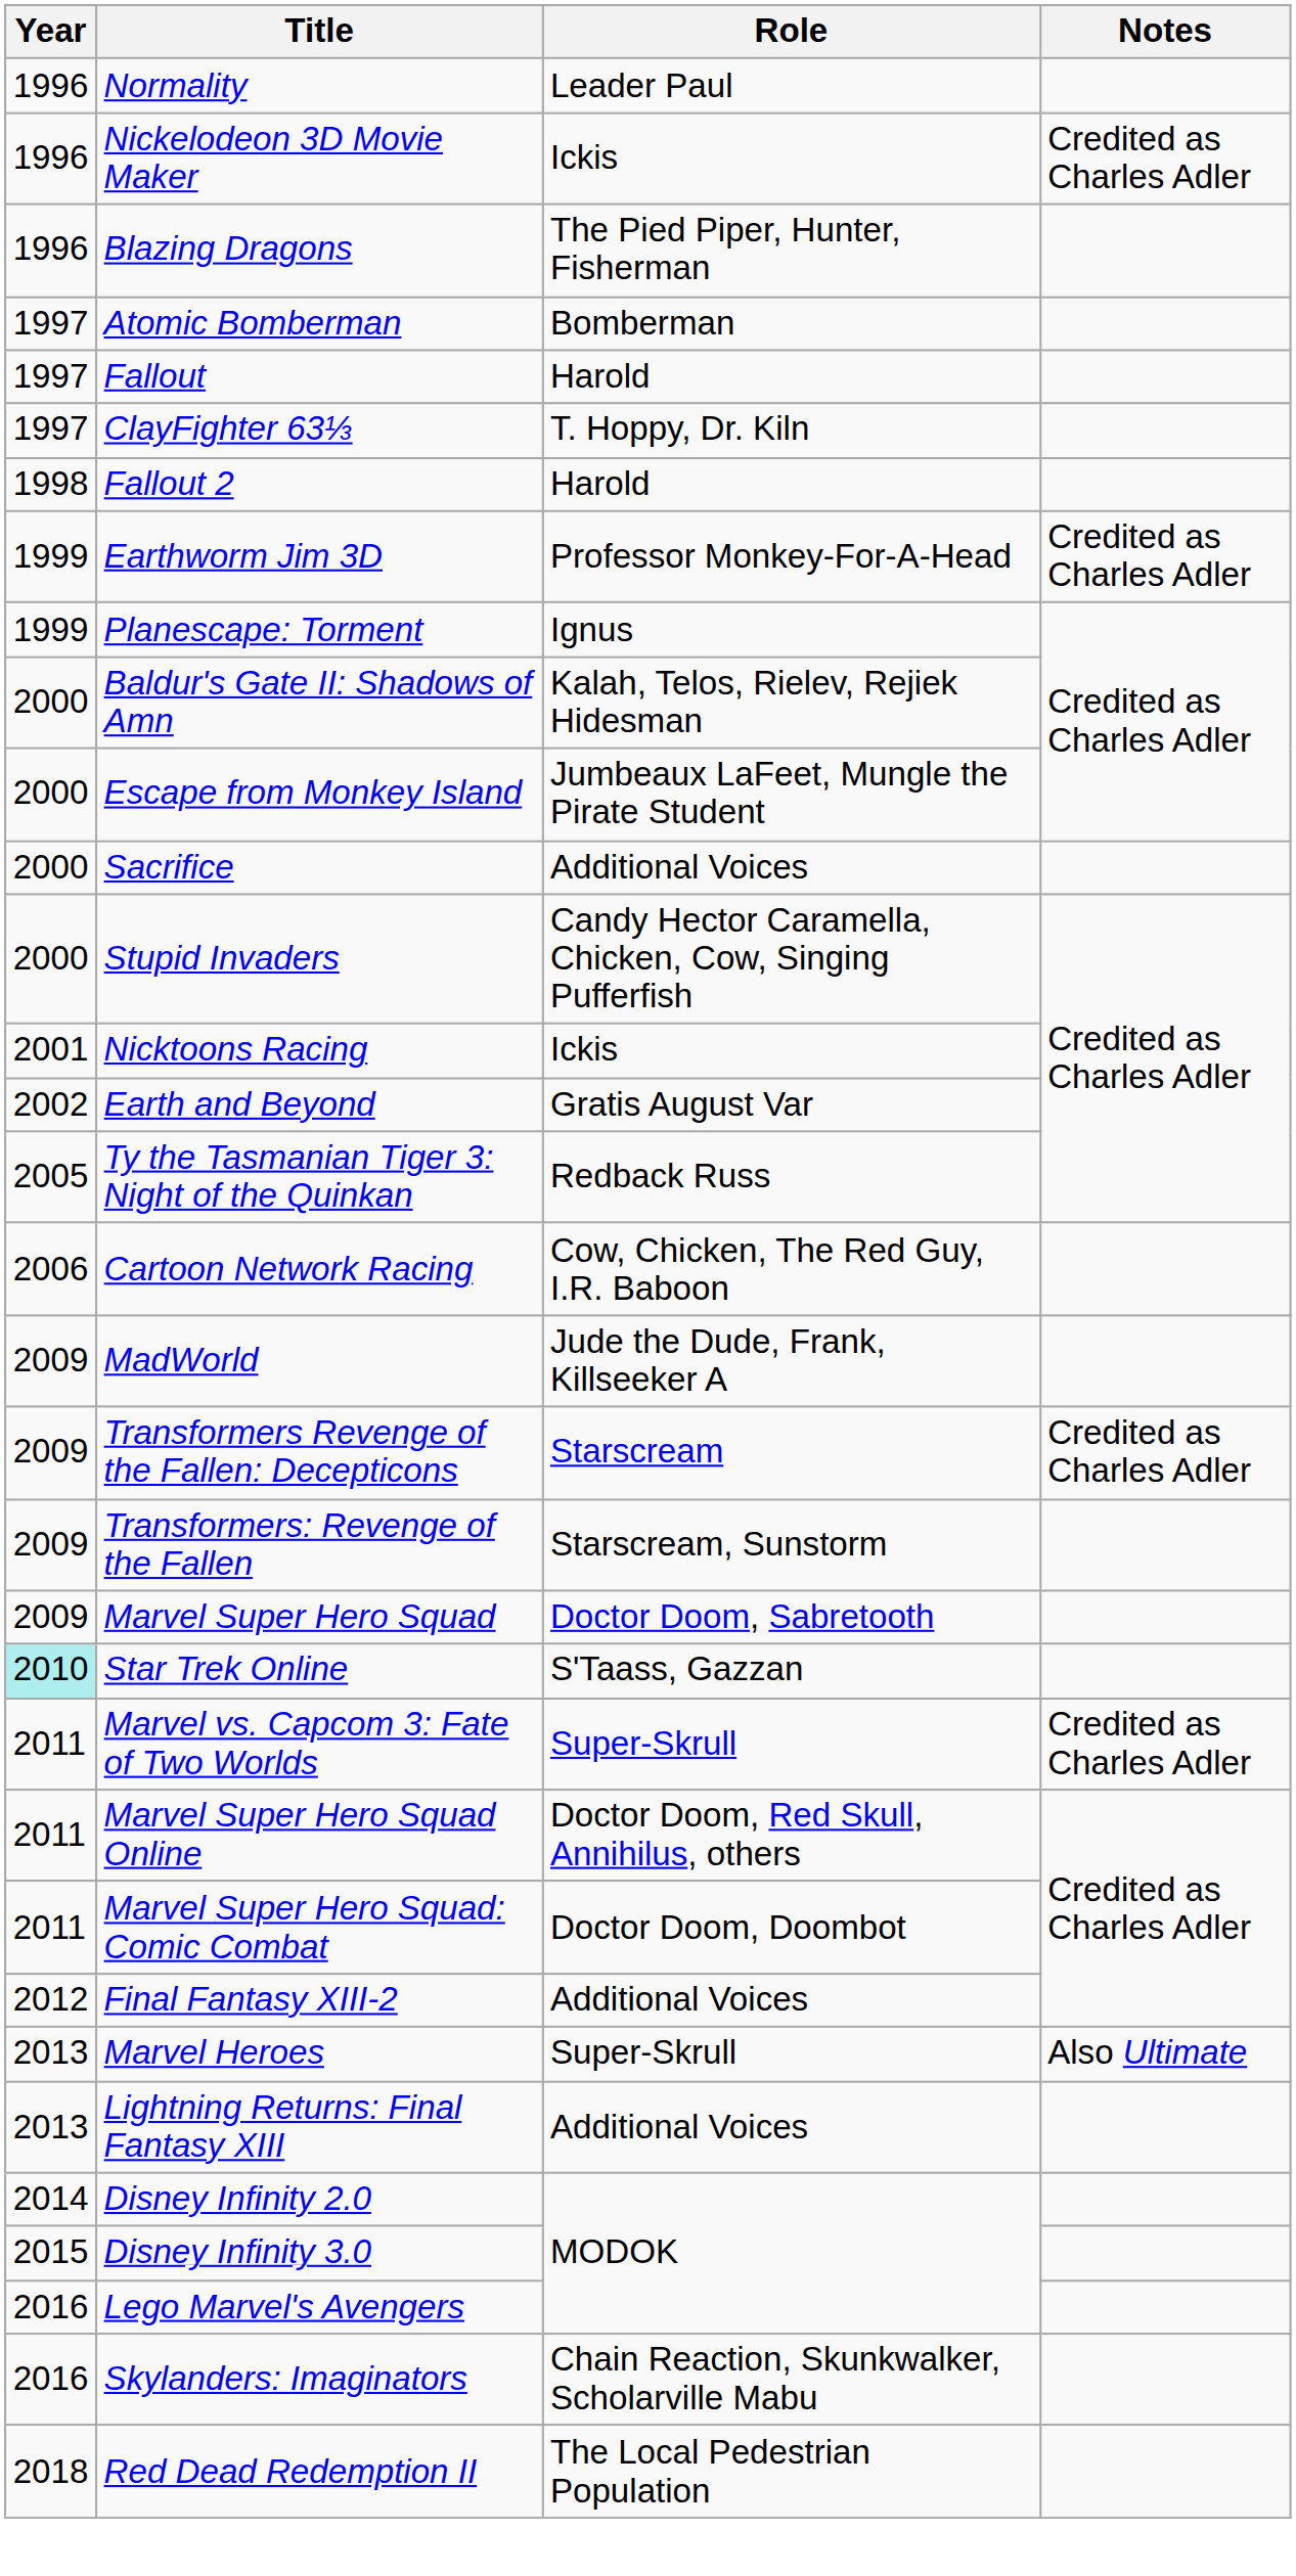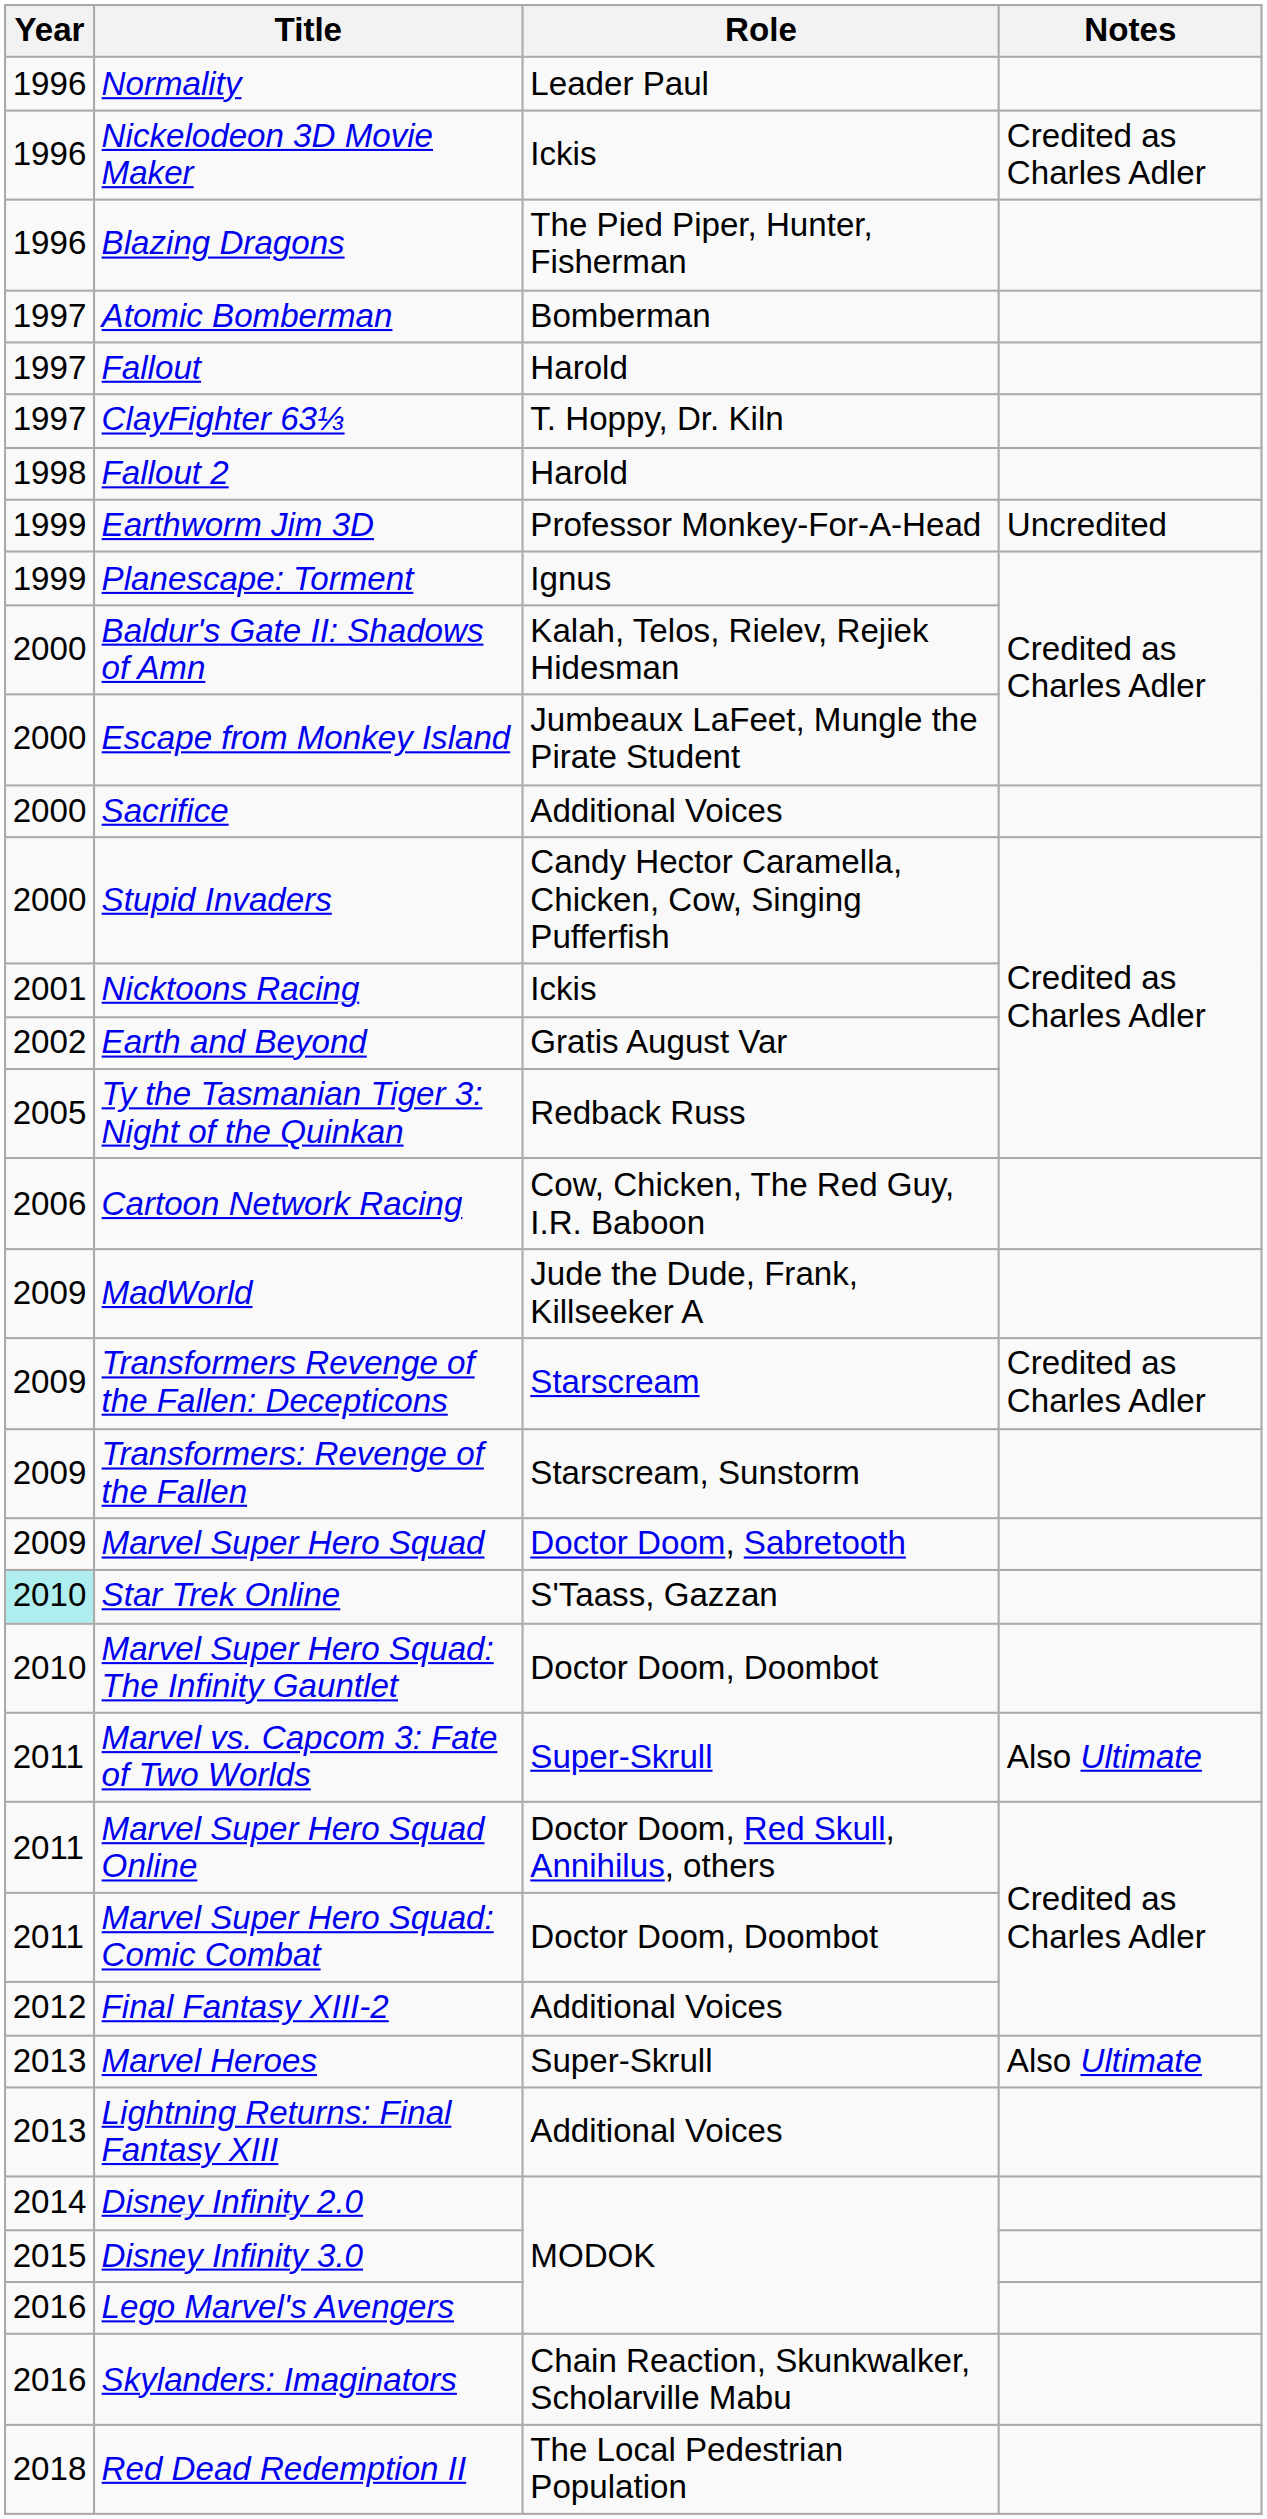 <table class="wikitable sortable">
 <tr>
 <th>Year</th>
 <th>Title</th>
 <th>Role</th>
 <th class="unsortable">Notes</th>
 </tr>
 <tr>
 <td>1996</td>
 <td><em><a href='#'>Normality</a></em></td>
 <td>Leader Paul</td>
 <td></td>
 </tr>
 <tr>
 <td>1996</td>
 <td><em><a href='#'>Nickelodeon 3D Movie Maker</a></em></td>
 <td>Ickis</td>
 <td>Credited as Charles Adler</td>
 </tr>
 <tr>
 <td>1996</td>
 <td><em><a href='#'>Blazing Dragons</a></em></td>
 <td>The Pied Piper, Hunter, Fisherman</td>
 <td></td>
 </tr>
 <tr>
 <td>1997</td>
 <td><em><a href='#'>Atomic Bomberman</a></em></td>
 <td>Bomberman</td>
 <td></td>
 </tr>
 <tr>
 <td>1997</td>
 <td><em><a href='#'>Fallout</a></em></td>
 <td>Harold</td>
 <td></td>
 </tr>
 <tr>
 <td>1997</td>
 <td><em><a href='#'>ClayFighter 63⅓</a></em></td>
 <td>T. Hoppy, Dr. Kiln</td>
 <td></td>
 </tr>
 <tr>
 <td>1998</td>
 <td><em><a href='#'>Fallout 2</a></em></td>
 <td>Harold</td>
 </tr>
 <tr>
 <td>1999</td>
 <td><em><a href='#'>Earthworm Jim 3D</a></em></td>
 <td>Professor Monkey-For-A-Head</td>
-<td>Credited as Charles Adler</td>
+<td>Uncredited</td>
 </tr>
 <tr>
 <td>1999</td>
 <td><em><a href='#'>Planescape: Torment</a></em></td>
 <td>Ignus</td>
 <td rowspan="3">Credited as Charles Adler</td>
 </tr>
 <tr>
 <td>2000</td>
 <td><em><a href='#'>Baldur's Gate II: Shadows of Amn</a></em></td>
 <td>Kalah, Telos, Rielev, Rejiek Hidesman</td>
 </tr>
 <tr>
 <td>2000</td>
 <td><em><a href='#'>Escape from Monkey Island</a></em></td>
 <td>Jumbeaux LaFeet, Mungle the Pirate Student</td>
 </tr>
 <tr>
 <td>2000</td>
 <td><em><a href='#'>Sacrifice</a></em></td>
 <td>Additional Voices</td>
 <td></td>
 </tr>
 <tr>
 <td>2000</td>
 <td><em><a href='#'>Stupid Invaders</a></em></td>
 <td>Candy Hector Caramella, Chicken, Cow, Singing Pufferfish</td>
 <td rowspan="4">Credited as Charles Adler</td>
 </tr>
 <tr>
 <td>2001</td>
 <td><em><a href='#'>Nicktoons Racing</a></em></td>
 <td>Ickis</td>
 </tr>
 <tr>
 <td>2002</td>
 <td><em><a href='#'>Earth and Beyond</a></em></td>
 <td>Gratis August Var</td>
 </tr>
 <tr>
 <td>2005</td>
 <td><em><a href='#'>Ty the Tasmanian Tiger 3: Night of the Quinkan</a></em></td>
 <td>Redback Russ</td>
 </tr>
 <tr>
 <td>2006</td>
 <td><em><a href='#'>Cartoon Network Racing</a></em></td>
 <td>Cow, Chicken, The Red Guy, I.R. Baboon</td>
 <td></td>
 </tr>
 <tr>
 <td>2009</td>
 <td><em><a href='#'>MadWorld</a></em></td>
 <td>Jude the Dude, Frank, Killseeker A</td>
 <td></td>
 </tr>
 <tr>
 <td>2009</td>
 <td><em><a href='#'>Transformers Revenge of the Fallen: Decepticons</a></em></td>
 <td><a href='#'>Starscream</a></td>
 <td>Credited as Charles Adler</td>
 </tr>
 <tr>
 <td>2009</td>
 <td><em><a href='#'>Transformers: Revenge of the Fallen</a></em></td>
 <td>Starscream, Sunstorm</td>
 <td></td>
 </tr>
 <tr>
 <td>2009</td>
 <td><em><a href='#'>Marvel Super Hero Squad</a></em></td>
 <td><a href='#'>Doctor Doom</a>, <a href='#'>Sabretooth</a></td>
 <td></td>
 </tr>
 <tr>
 <td style="background: paleturquoise;">2010</td>
 <td><em><a href='#'>Star Trek Online</a></em></td>
 <td>S'Taass, Gazzan</td>
 <td></td>
 </tr>
 <tr>
+<td>2010</td>
+<td><em><a href='#'>Marvel Super Hero Squad: The Infinity Gauntlet</a></em></td>
+<td>Doctor Doom, Doombot</td>
+<td></td>
+</tr>
+<tr>
 <td>2011</td>
 <td><em><a href='#'>Marvel vs. Capcom 3: Fate of Two Worlds</a></em></td>
 <td><a href='#'>Super-Skrull</a></td>
-<td>Credited as Charles Adler</td>
+<td>Also <em><a href='#'>Ultimate</a></em></td>
 </tr>
 <tr>
 <td>2011</td>
 <td><em><a href='#'>Marvel Super Hero Squad Online</a></em></td>
 <td>Doctor Doom, <a href='#'>Red Skull</a>, <a href='#'>Annihilus</a>, others</td>
 <td rowspan="3">Credited as Charles Adler</td>
 </tr>
 <tr>
 <td>2011</td>
 <td><em><a href='#'>Marvel Super Hero Squad: Comic Combat</a></em></td>
 <td>Doctor Doom, Doombot</td>
 </tr>
 <tr>
 <td>2012</td>
 <td><em><a href='#'>Final Fantasy XIII-2</a></em></td>
 <td>Additional Voices</td>
 </tr>
 <tr>
 <td>2013</td>
 <td><em><a href='#'>Marvel Heroes</a></em></td>
 <td>Super-Skrull</td>
 <td>Also <em><a href='#'>Ultimate</a></em></td>
 </tr>
 <tr>
 <td>2013</td>
 <td><em><a href='#'>Lightning Returns: Final Fantasy XIII</a></em></td>
 <td>Additional Voices</td>
 <td></td>
 </tr>
 <tr>
 <td>2014</td>
 <td><em><a href='#'>Disney Infinity 2.0</a></em></td>
 <td rowspan="3">MODOK</td>
 <td></td>
 </tr>
 <tr>
 <td>2015</td>
 <td><em><a href='#'>Disney Infinity 3.0</a></em></td>
 <td></td>
 </tr>
 <tr>
 <td>2016</td>
 <td><em><a href='#'>Lego Marvel's Avengers</a></em></td>
 <td></td>
 </tr>
 <tr>
 <td>2016</td>
 <td><em><a href='#'>Skylanders: Imaginators</a></em></td>
 <td>Chain Reaction, Skunkwalker, Scholarville Mabu</td>
 <td></td>
 </tr>
 <tr>
 <td>2018</td>
 <td><em><a href='#'>Red Dead Redemption II</a></em></td>
 <td>The Local Pedestrian Population</td>
 <td></td>
 </tr>
 </table>
